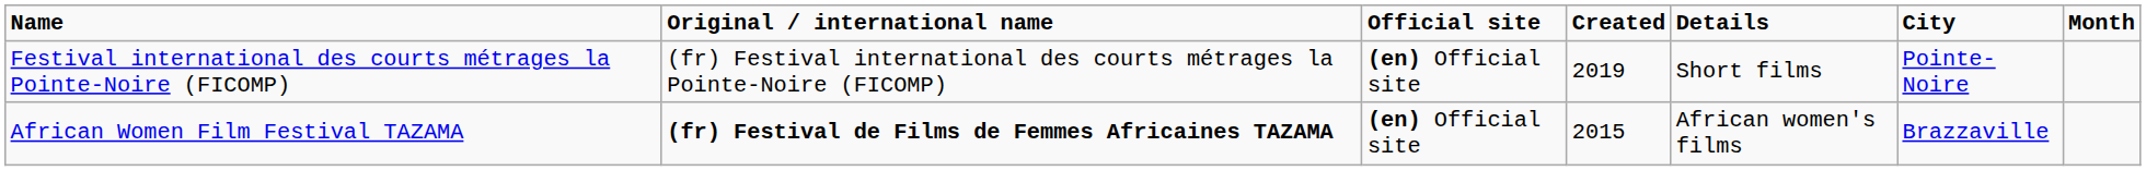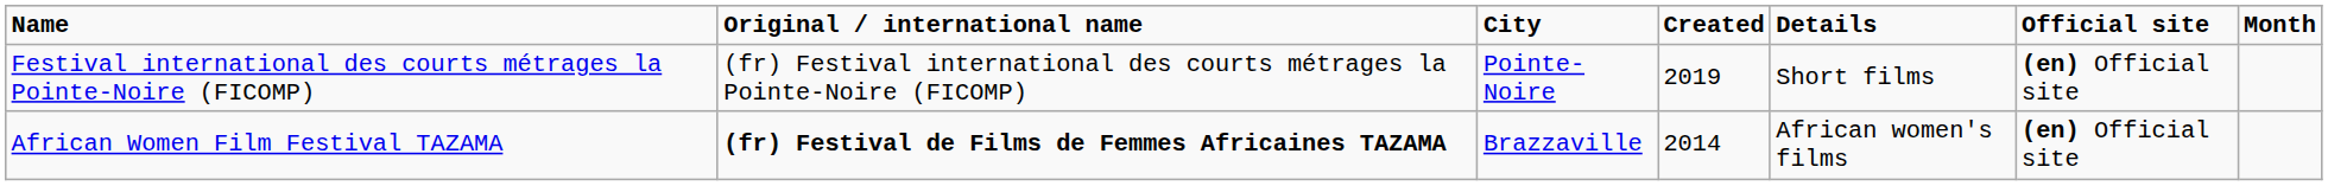 <table class="wikitable">
 <tr>
 <td><strong>Name</strong></td>
 <td><strong>Original / international name</strong></td>
-<td><strong>Official site</strong></td>
+<td><strong>City</strong></td>
 <td><strong>Created</strong></td>
 <td><strong>Details</strong></td>
-<td><strong>City</strong></td>
+<td><strong>Official site</strong></td>
 <td><strong>Month</strong></td>
 </tr>
 <tr>
 <td><a href='#'>Festival international des courts métrages la Pointe-Noire</a> (FICOMP)</td>
 <td>(fr) Festival international des courts métrages la Pointe-Noire (FICOMP)</td>
-<td><strong>(en)</strong> Official site</td>
+<td><a href='#'>Pointe-Noire</a></td>
 <td>2019</td>
 <td>Short films</td>
-<td><a href='#'>Pointe-Noire</a></td>
+<td><strong>(en)</strong> Official site</td>
 <td></td>
 </tr>
 <tr>
 <td><a href='#'>African Women Film Festival TAZAMA</a></td>
 <td><strong>(fr) Festival de Films de Femmes Africaines TAZAMA</strong></td>
+<td><a href='#'>Brazzaville</a></td>
+<td>2014</td>
+<td>African women's films</td>
 <td><strong>(en)</strong> Official site</td>
-<td>2015</td>
-<td>African women's films</td>
-<td><a href='#'>Brazzaville</a></td>
 <td></td>
 </tr>
 </table>
